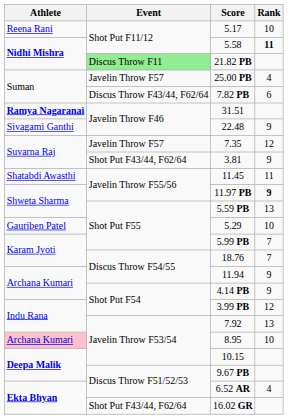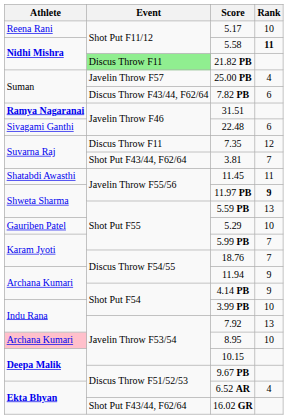 <table class="wikitable" style="text-align:center; font-size:90%">
 <tr>
 <th>Athlete</th>
 <th>Event</th>
 <th>Score</th>
 <th>Rank</th>
 </tr>
 <tr>
 <td align=left><a href='#'>Reena Rani</a></td>
 <td align=left rowspan="2">Shot Put F11/12</td>
 <td>5.17</td>
 <td>10</td>
 </tr>
 <tr>
 <td align=left rowspan=2><strong><a href='#'>Nidhi Mishra</a></strong></td>
 <td>5.58</td>
 <td><strong>11</strong></td>
 </tr>
 <tr>
 <td align=left style="background: lightgreen;">Discus Throw F11</td>
 <td>21.82 <strong>PB</strong></td>
 <td></td>
 </tr>
 <tr>
 <td align=left rowspan=2>Suman</td>
 <td align=left>Javelin Throw F57</td>
 <td>25.00 <strong>PB</strong></td>
 <td>4</td>
 </tr>
 <tr>
 <td align=left>Discus Throw F43/44, F62/64</td>
 <td>7.82 <strong>PB</strong></td>
 <td>6</td>
 </tr>
 <tr>
 <td align=left><strong><a href='#'>Ramya Nagaranai</a></strong></td>
 <td align=left rowspan="2">Javelin Throw F46</td>
 <td>31.51</td>
 <td></td>
 </tr>
 <tr>
 <td align=left><a href='#'>Sivagami Ganthi</a></td>
 <td>22.48</td>
-<td>9</td>
+<td>6</td>
 </tr>
 <tr>
 <td align=left rowspan=2><a href='#'>Suvarna Raj</a></td>
-<td align=left>Javelin Throw F57</td>
+<td align=left>Discus Throw F11</td>
 <td>7.35</td>
 <td>12</td>
 </tr>
 <tr>
 <td align=left>Shot Put F43/44, F62/64</td>
 <td>3.81</td>
-<td>9</td>
+<td>7</td>
 </tr>
 <tr>
 <td align=left><a href='#'>Shatabdi Awasthi</a></td>
 <td align=left rowspan="2">Javelin Throw F55/56</td>
 <td>11.45</td>
 <td>11</td>
 </tr>
 <tr>
 <td align=left rowspan=2><a href='#'>Shweta Sharma</a></td>
 <td>11.97 <strong>PB</strong></td>
 <td><strong>9</strong></td>
 </tr>
 <tr>
 <td align=left rowspan="3">Shot Put F55</td>
 <td>5.59 <strong>PB</strong></td>
 <td>13</td>
 </tr>
 <tr>
 <td align=left><a href='#'>Gauriben Patel</a></td>
 <td>5.29</td>
 <td>10</td>
 </tr>
 <tr>
 <td align=left rowspan=2><a href='#'>Karam Jyoti</a></td>
 <td>5.99 <strong>PB</strong></td>
 <td>7</td>
 </tr>
 <tr>
 <td align=left rowspan="2">Discus Throw F54/55</td>
 <td>18.76</td>
 <td>7</td>
 </tr>
 <tr>
 <td align=left rowspan=2><a href='#'>Archana Kumari</a></td>
 <td>11.94</td>
 <td>9</td>
 </tr>
 <tr>
 <td align=left rowspan="2">Shot Put F54</td>
 <td>4.14 <strong>PB</strong></td>
 <td>9</td>
 </tr>
 <tr>
 <td align=left rowspan=2><a href='#'>Indu Rana</a></td>
 <td>3.99 <strong>PB</strong></td>
-<td>12</td>
+<td>10</td>
 </tr>
 <tr>
 <td align=left rowspan="3">Javelin Throw F53/54</td>
 <td>7.92</td>
 <td>13</td>
 </tr>
 <tr>
 <td align=left style="background: pink;"><a href='#'>Archana Kumari</a></td>
 <td>8.95</td>
 <td>10</td>
 </tr>
 <tr>
 <td align=left rowspan=2><strong><a href='#'>Deepa Malik</a></strong></td>
 <td>10.15</td>
 <td></td>
 </tr>
 <tr>
 <td align=left rowspan="2">Discus Throw F51/52/53</td>
 <td>9.67 <strong>PB</strong></td>
 <td></td>
 </tr>
 <tr>
 <td align=left rowspan=2><strong><a href='#'>Ekta Bhyan</a></strong></td>
 <td>6.52 <strong>AR</strong></td>
 <td>4</td>
 </tr>
 <tr>
 <td align=left>Shot Put F43/44, F62/64</td>
 <td>16.02 <strong>GR</strong></td>
 <td></td>
 </tr>
 </table>
